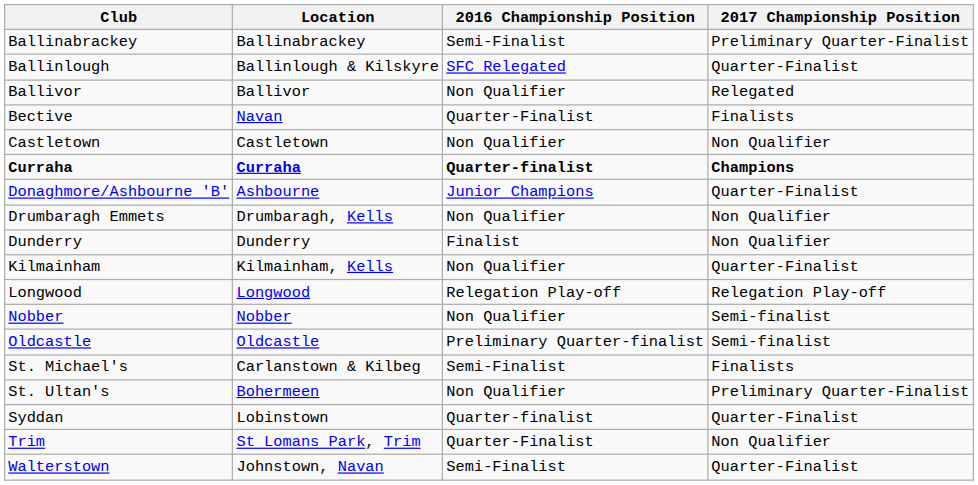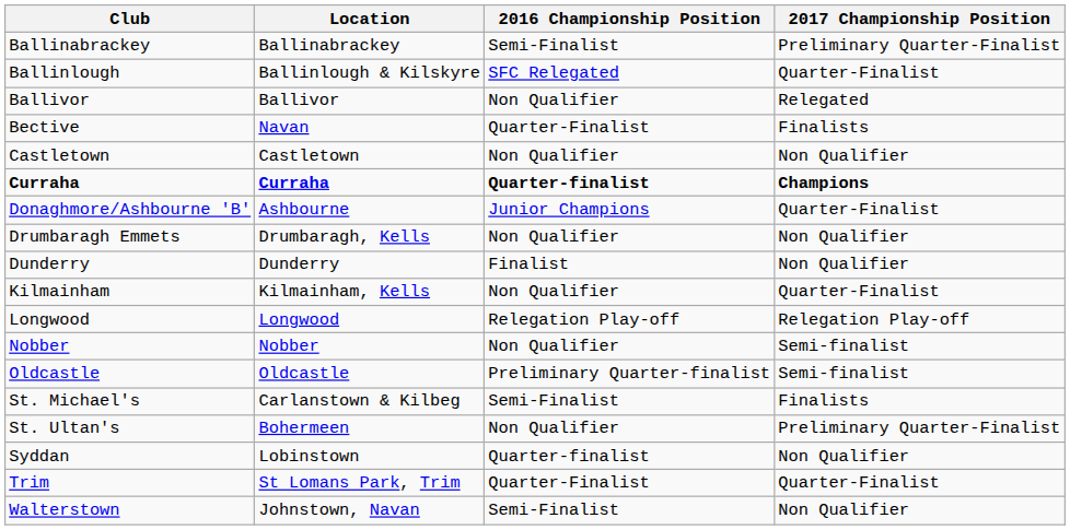 <table class="wikitable sortable">
 <tr>
 <th>Club</th>
 <th>Location</th>
 <th>2016 Championship Position</th>
 <th>2017 Championship Position</th>
 </tr>
 <tr>
 <td>Ballinabrackey</td>
 <td>Ballinabrackey</td>
 <td>Semi-Finalist</td>
 <td>Preliminary Quarter-Finalist</td>
 </tr>
 <tr>
 <td>Ballinlough</td>
 <td>Ballinlough & Kilskyre</td>
 <td><a href='#'>SFC Relegated</a></td>
 <td>Quarter-Finalist</td>
 </tr>
 <tr>
 <td>Ballivor</td>
 <td>Ballivor</td>
 <td>Non Qualifier</td>
 <td>Relegated</td>
 </tr>
 <tr>
 <td>Bective</td>
 <td><a href='#'>Navan</a></td>
 <td>Quarter-Finalist</td>
 <td>Finalists</td>
 </tr>
 <tr>
 <td>Castletown</td>
 <td>Castletown</td>
 <td>Non Qualifier</td>
 <td>Non Qualifier</td>
 </tr>
 <tr>
 <td><strong>Curraha</strong></td>
 <td><strong><a href='#'>Curraha</a></strong></td>
 <td><strong>Quarter-finalist</strong></td>
 <td><strong>Champions</strong></td>
 </tr>
 <tr>
 <td><a href='#'>Donaghmore/Ashbourne 'B'</a></td>
 <td><a href='#'>Ashbourne</a></td>
 <td><a href='#'>Junior Champions</a></td>
 <td>Quarter-Finalist</td>
 </tr>
 <tr>
 <td>Drumbaragh Emmets</td>
 <td>Drumbaragh, <a href='#'>Kells</a></td>
 <td>Non Qualifier</td>
 <td>Non Qualifier</td>
 </tr>
 <tr>
 <td>Dunderry</td>
 <td>Dunderry</td>
 <td>Finalist</td>
 <td>Non Qualifier</td>
 </tr>
 <tr>
 <td>Kilmainham</td>
 <td>Kilmainham, <a href='#'>Kells</a></td>
 <td>Non Qualifier</td>
 <td>Quarter-Finalist</td>
 </tr>
 <tr>
 <td>Longwood</td>
 <td><a href='#'>Longwood</a></td>
 <td>Relegation Play-off</td>
 <td>Relegation Play-off</td>
 </tr>
 <tr>
 <td><a href='#'>Nobber</a></td>
 <td><a href='#'>Nobber</a></td>
 <td>Non Qualifier</td>
 <td>Semi-finalist</td>
 </tr>
 <tr>
 <td><a href='#'>Oldcastle</a></td>
 <td><a href='#'>Oldcastle</a></td>
 <td>Preliminary Quarter-finalist</td>
 <td>Semi-finalist</td>
 </tr>
 <tr>
 <td>St. Michael's</td>
 <td>Carlanstown & Kilbeg</td>
 <td>Semi-Finalist</td>
 <td>Finalists</td>
 </tr>
 <tr>
 <td>St. Ultan's</td>
 <td><a href='#'>Bohermeen</a></td>
 <td>Non Qualifier</td>
 <td>Preliminary Quarter-Finalist</td>
 </tr>
 <tr>
 <td>Syddan</td>
 <td>Lobinstown</td>
 <td>Quarter-finalist</td>
-<td>Quarter-Finalist</td>
+<td>Non Qualifier</td>
 </tr>
 <tr>
 <td><a href='#'>Trim</a></td>
 <td><a href='#'>St Lomans Park</a>, <a href='#'>Trim</a></td>
 <td>Quarter-Finalist</td>
-<td>Non Qualifier</td>
+<td>Quarter-Finalist</td>
 </tr>
 <tr>
 <td><a href='#'>Walterstown</a></td>
 <td>Johnstown, <a href='#'>Navan</a></td>
 <td>Semi-Finalist</td>
-<td>Quarter-Finalist</td>
+<td>Non Qualifier</td>
 </tr>
 </table>
